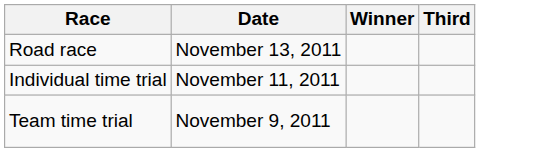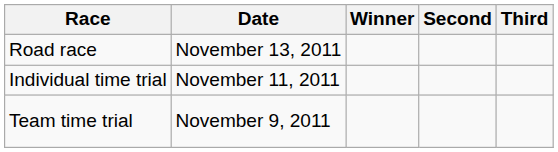 <table class="wikitable">
 <tr>
 <th>Race</th>
 <th>Date</th>
 <th>Winner</th>
+<th>Second</th>
 <th>Third</th>
 </tr>
 <tr>
 <td>Road race</td>
 <td>November 13, 2011</td>
+<td></td>
 <td></td>
 <td></td>
 </tr>
 <tr>
 <td>Individual time trial</td>
 <td>November 11, 2011</td>
 <td></td>
 <td></td>
+<td></td>
 </tr>
 <tr>
 <td>Team time trial</td>
 <td>November 9, 2011</td>
 <td><br><br></td>
 <td><br><br></td>
+<td><br><br></td>
 </tr>
 </table>
